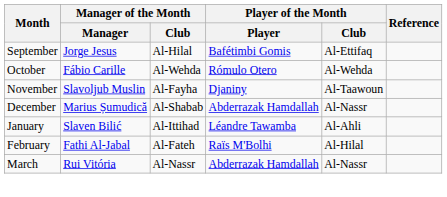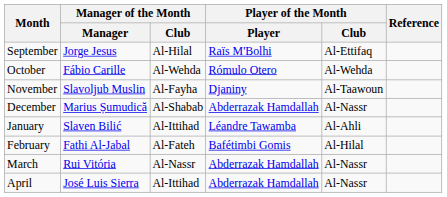 <table class="wikitable">
 <tr>
 <th rowspan="2">Month</th>
 <th colspan="2">Manager of the Month</th>
 <th colspan="2">Player of the Month</th>
 <th rowspan="2">Reference</th>
 </tr>
 <tr>
 <th>Manager</th>
 <th>Club</th>
 <th>Player</th>
 <th>Club</th>
 </tr>
 <tr>
 <td>September</td>
 <td> <a href='#'>Jorge Jesus</a></td>
 <td>Al-Hilal</td>
-<td> <a href='#'>Bafétimbi Gomis</a></td>
+<td> <a href='#'>Raïs M'Bolhi</a></td>
 <td>Al-Ettifaq</td>
 <td align=center></td>
 </tr>
 <tr>
 <td>October</td>
 <td> <a href='#'>Fábio Carille</a></td>
 <td>Al-Wehda</td>
 <td> <a href='#'>Rómulo Otero</a></td>
 <td>Al-Wehda</td>
 <td align=center></td>
 </tr>
 <tr>
 <td>November</td>
 <td> <a href='#'>Slavoljub Muslin</a></td>
 <td>Al-Fayha</td>
 <td> <a href='#'>Djaniny</a></td>
 <td>Al-Taawoun</td>
 <td align=center></td>
 </tr>
 <tr>
 <td>December</td>
 <td> <a href='#'>Marius Șumudică</a></td>
 <td>Al-Shabab</td>
 <td> <a href='#'>Abderrazak Hamdallah</a></td>
 <td>Al-Nassr</td>
 <td align=center></td>
 </tr>
 <tr>
 <td>January</td>
 <td> <a href='#'>Slaven Bilić</a></td>
 <td>Al-Ittihad</td>
 <td> <a href='#'>Léandre Tawamba</a></td>
 <td>Al-Ahli</td>
 <td align=center></td>
 </tr>
 <tr>
 <td>February</td>
 <td> <a href='#'>Fathi Al-Jabal</a></td>
 <td>Al-Fateh</td>
-<td> <a href='#'>Raïs M'Bolhi</a></td>
+<td> <a href='#'>Bafétimbi Gomis</a></td>
 <td>Al-Hilal</td>
 <td align=center></td>
 </tr>
 <tr>
 <td>March</td>
 <td> <a href='#'>Rui Vitória</a></td>
 <td>Al-Nassr</td>
 <td> <a href='#'>Abderrazak Hamdallah</a></td>
 <td>Al-Nassr</td>
 <td align=center></td>
 </tr>
+<tr>
+<td>April</td>
+<td> <a href='#'>José Luis Sierra</a></td>
+<td>Al-Ittihad</td>
+<td> <a href='#'>Abderrazak Hamdallah</a></td>
+<td>Al-Nassr</td>
+<td align=center></td>
+</tr>
 </table>
